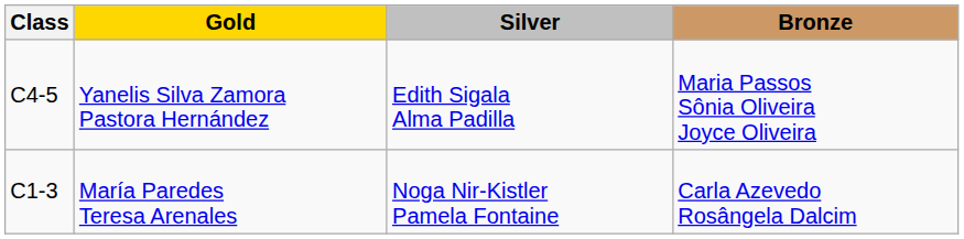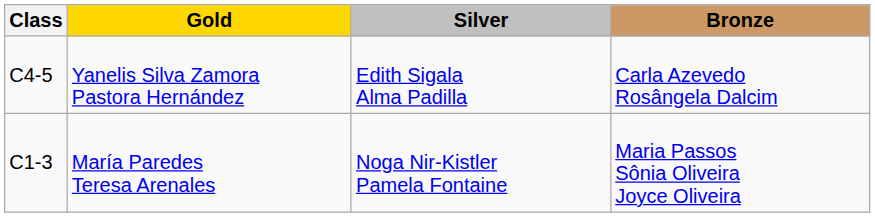 <table class=wikitable>
 <tr>
 <th>Class</th>
 <th width=220 style="background:gold;">Gold</th>
 <th width=200 style="background:silver;">Silver</th>
 <th width=200 style="background:#CC9966;">Bronze</th>
 </tr>
 <tr>
 <td>C4-5<br></td>
 <td><br><a href='#'>Yanelis Silva Zamora</a><br><a href='#'>Pastora Hernández</a></td>
 <td><br><a href='#'>Edith Sigala</a><br><a href='#'>Alma Padilla</a></td>
-<td><br><a href='#'>Maria Passos</a><br><a href='#'>Sônia Oliveira</a><br><a href='#'>Joyce Oliveira</a></td>
+<td><br><a href='#'>Carla Azevedo</a><br><a href='#'>Rosângela Dalcim</a></td>
 </tr>
 <tr>
 <td>C1-3<br></td>
 <td><br><a href='#'>María Paredes</a><br><a href='#'>Teresa Arenales</a></td>
 <td><br><a href='#'>Noga Nir-Kistler</a><br><a href='#'>Pamela Fontaine</a></td>
-<td><br><a href='#'>Carla Azevedo</a><br><a href='#'>Rosângela Dalcim</a></td>
+<td><br><a href='#'>Maria Passos</a><br><a href='#'>Sônia Oliveira</a><br><a href='#'>Joyce Oliveira</a></td>
 </tr>
 </table>
